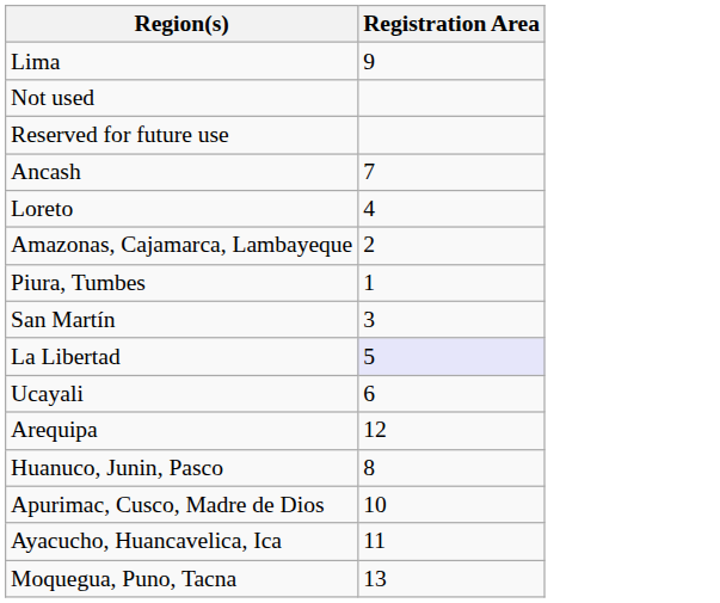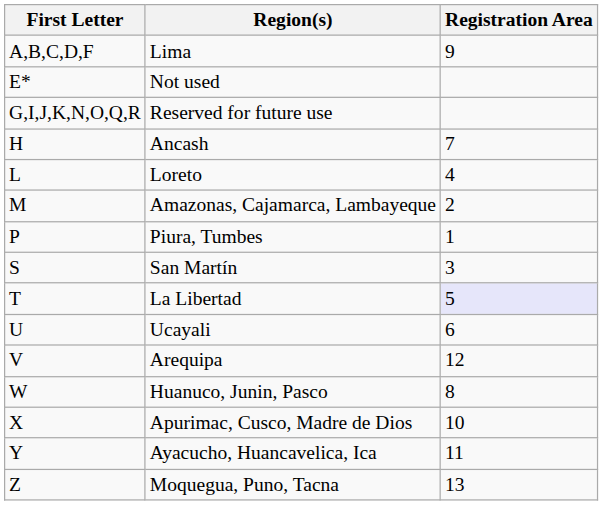 <table class="wikitable collapsible sortable">
 <tr>
+<th>First Letter</th>
 <th>Region(s)</th>
 <th>Registration Area</th>
 </tr>
 <tr>
+<td>A,B,C,D,F</td>
 <td>Lima</td>
 <td>9</td>
 </tr>
 <tr>
+<td>E*</td>
 <td>Not used</td>
 <td></td>
 </tr>
 <tr>
+<td>G,I,J,K,N,O,Q,R</td>
 <td>Reserved for future use</td>
 <td></td>
 </tr>
 <tr>
+<td>H</td>
 <td>Ancash</td>
 <td>7</td>
 </tr>
 <tr>
+<td>L</td>
 <td>Loreto</td>
 <td>4</td>
 </tr>
 <tr>
+<td>M</td>
 <td>Amazonas, Cajamarca, Lambayeque</td>
 <td>2</td>
 </tr>
 <tr>
+<td>P</td>
 <td>Piura, Tumbes</td>
 <td>1</td>
 </tr>
 <tr>
+<td>S</td>
 <td>San Martín</td>
 <td>3</td>
 </tr>
 <tr>
+<td>T</td>
 <td>La Libertad</td>
 <td style="background: lavender;">5</td>
 </tr>
 <tr>
+<td>U</td>
 <td>Ucayali</td>
 <td>6</td>
 </tr>
 <tr>
+<td>V</td>
 <td>Arequipa</td>
 <td>12</td>
 </tr>
 <tr>
+<td>W</td>
 <td>Huanuco, Junin, Pasco</td>
 <td>8</td>
 </tr>
 <tr>
+<td>X</td>
 <td>Apurimac, Cusco, Madre de Dios</td>
 <td>10</td>
 </tr>
 <tr>
+<td>Y</td>
 <td>Ayacucho, Huancavelica, Ica</td>
 <td>11</td>
 </tr>
 <tr>
+<td>Z</td>
 <td>Moquegua, Puno, Tacna</td>
 <td>13</td>
 </tr>
 </table>
